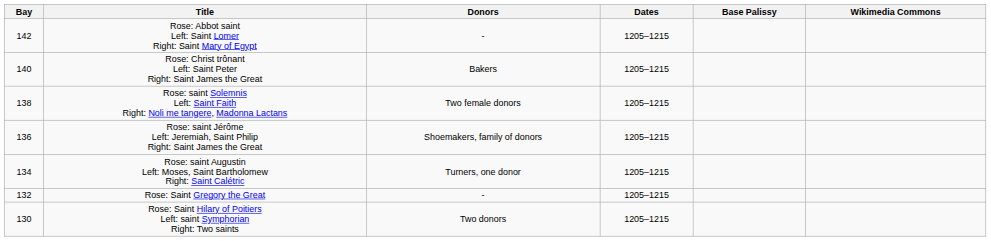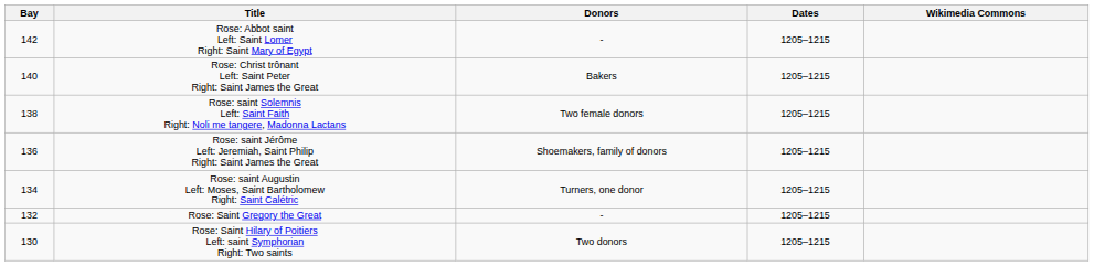 <table class="wikitable" style="width:100%;text-align:center;font-size:90%;">
 <tr>
 <th>Bay</th>
 <th>Title</th>
 <th>Donors</th>
 <th>Dates</th>
-<th>Base Palissy</th>
 <th>Wikimedia Commons</th>
 </tr>
 <tr>
 <td>142</td>
 <td>Rose: Abbot saint<br>Left: Saint <a href='#'>Lomer</a><br>Right: Saint <a href='#'>Mary of Egypt</a></td>
 <td>-</td>
 <td>1205–1215</td>
 <td></td>
-<td></td>
 </tr>
 <tr>
 <td>140</td>
 <td>Rose: Christ trônant<br>Left: Saint Peter<br>Right: Saint James the Great</td>
 <td>Bakers</td>
 <td>1205–1215</td>
-<td></td>
 <td></td>
 </tr>
 <tr>
 <td>138</td>
 <td>Rose: saint <a href='#'>Solemnis</a><br>Left: <a href='#'>Saint Faith</a><br>Right: <a href='#'>Noli me tangere</a>, <a href='#'>Madonna Lactans</a></td>
 <td>Two female donors</td>
 <td>1205–1215</td>
 <td></td>
-<td></td>
 </tr>
 <tr>
 <td>136</td>
 <td>Rose: saint Jérôme<br>Left: Jeremiah, Saint Philip<br>Right: Saint James the Great</td>
 <td>Shoemakers, family of donors</td>
 <td>1205–1215</td>
-<td></td>
 <td></td>
 </tr>
 <tr>
 <td>134</td>
 <td>Rose: saint Augustin<br>Left: Moses, Saint Bartholomew<br>Right: <a href='#'>Saint Calétric</a></td>
 <td>Turners, one donor</td>
 <td>1205–1215</td>
 <td></td>
-<td></td>
 </tr>
 <tr>
 <td>132</td>
 <td>Rose: Saint <a href='#'>Gregory the Great</a></td>
 <td>-</td>
 <td>1205–1215</td>
-<td></td>
 <td></td>
 </tr>
 <tr>
 <td>130</td>
 <td>Rose: Saint <a href='#'>Hilary of Poitiers</a><br>Left: saint <a href='#'>Symphorian</a><br>Right: Two saints</td>
 <td>Two donors</td>
 <td>1205–1215</td>
 <td></td>
-<td></td>
 </tr>
 </table>
